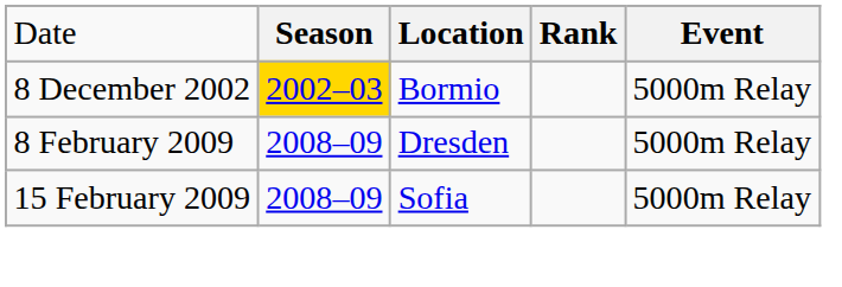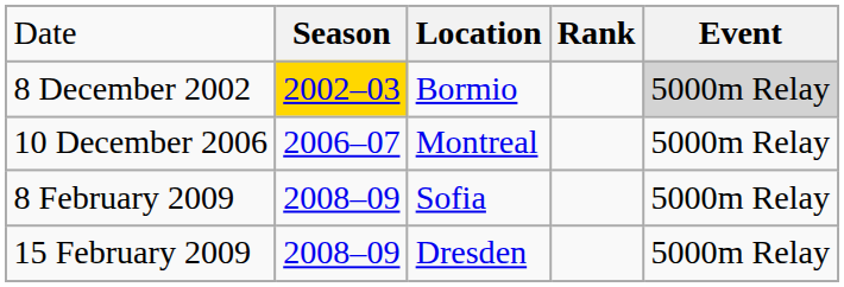 <table class="wikitable sortable" style="font-size:90%" style="text-align:center">
 <tr>
 <td>Date</td>
 <th>Season</th>
 <th>Location</th>
 <th>Rank</th>
 <th>Event</th>
 </tr>
 <tr>
 <td>8 December 2002</td>
 <td style="background: gold;"><a href='#'>2002–03</a></td>
 <td><a href='#'>Bormio</a></td>
 <td></td>
+<td style="background: lightgrey;">5000m Relay</td>
+</tr>
+<tr>
+<td>10 December 2006</td>
+<td><a href='#'>2006–07</a></td>
+<td><a href='#'>Montreal</a></td>
+<td></td>
 <td>5000m Relay</td>
 </tr>
 <tr>
 <td>8 February 2009</td>
 <td><a href='#'>2008–09</a></td>
-<td><a href='#'>Dresden</a></td>
+<td><a href='#'>Sofia</a></td>
 <td></td>
 <td>5000m Relay</td>
 </tr>
 <tr>
 <td>15 February 2009</td>
 <td><a href='#'>2008–09</a></td>
-<td><a href='#'>Sofia</a></td>
+<td><a href='#'>Dresden</a></td>
 <td></td>
 <td>5000m Relay</td>
 </tr>
 </table>
